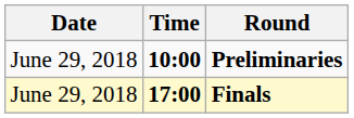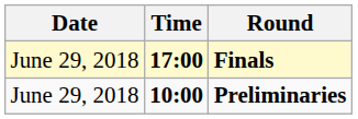 <table class="wikitable">
 <tr>
 <th>Date</th>
 <th>Time</th>
 <th>Round</th>
 </tr>
+<tr style="background:lemonchiffon">
+<td>June 29, 2018</td>
+<td><strong>17:00</strong></td>
+<td><strong>Finals</strong></td>
+</tr>
 <tr>
 <td>June 29, 2018</td>
 <td><strong>10:00</strong></td>
 <td><strong>Preliminaries</strong></td>
 </tr>
-<tr style="background:lemonchiffon">
-<td>June 29, 2018</td>
-<td><strong>17:00</strong></td>
-<td><strong>Finals</strong></td>
-</tr>
 </table>
